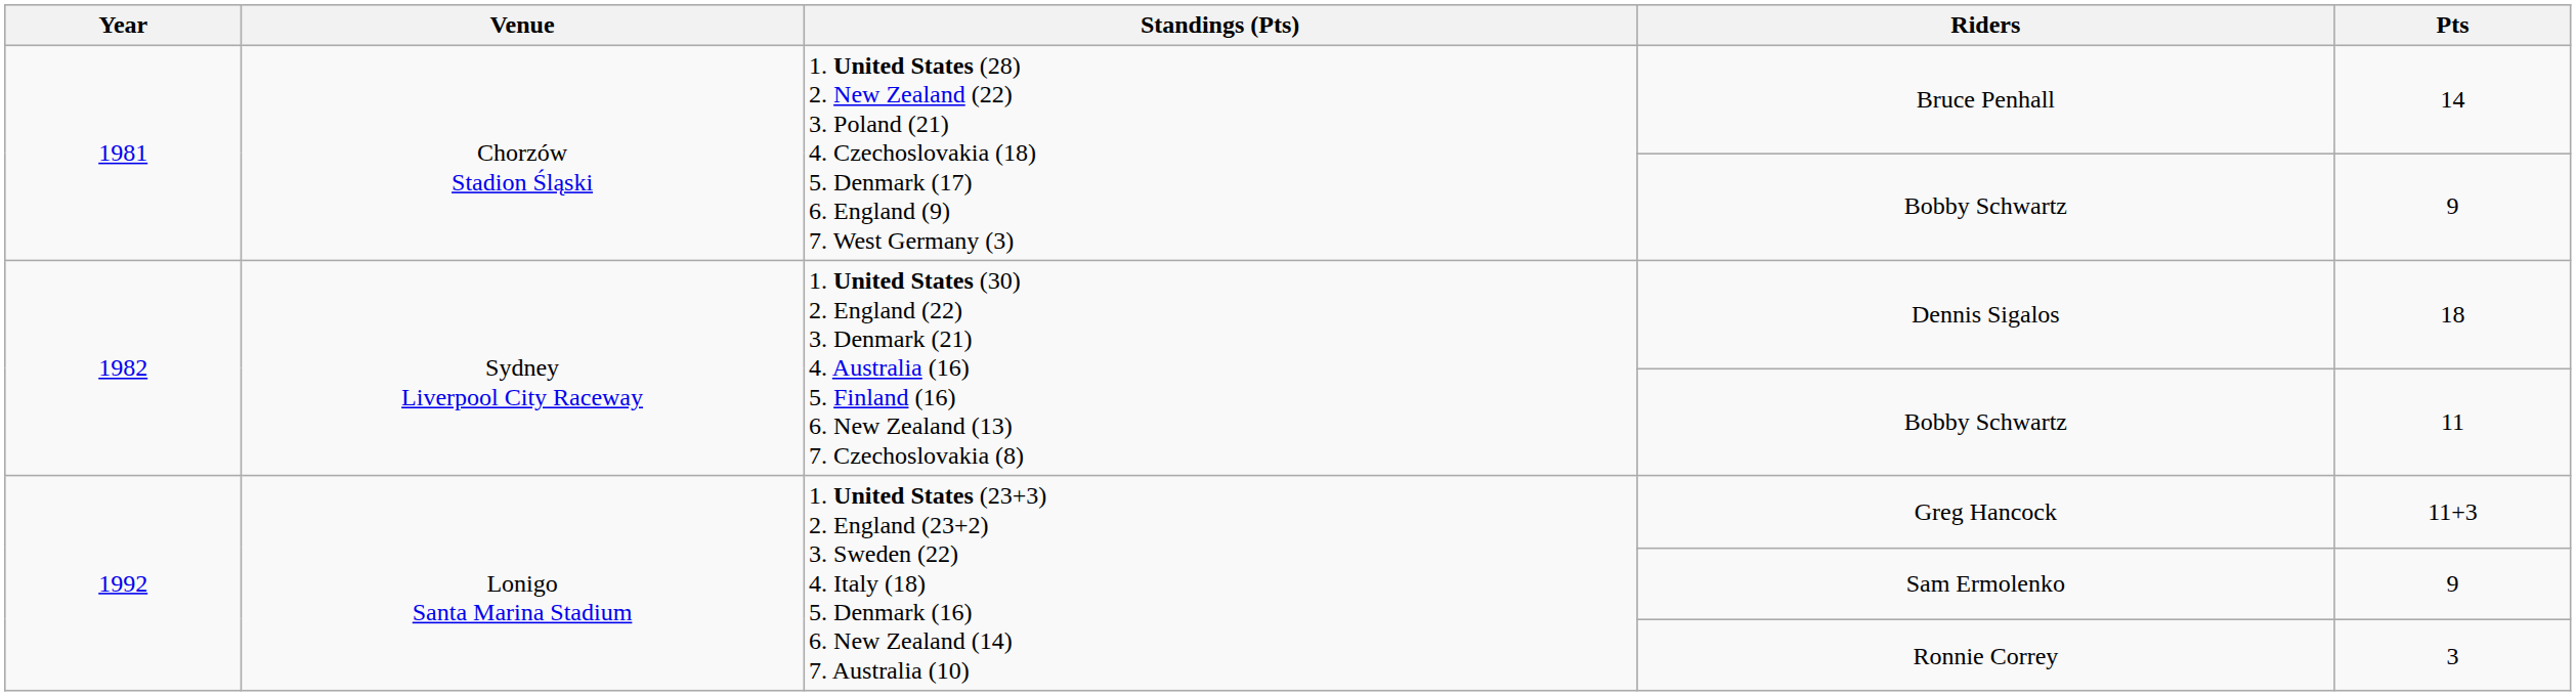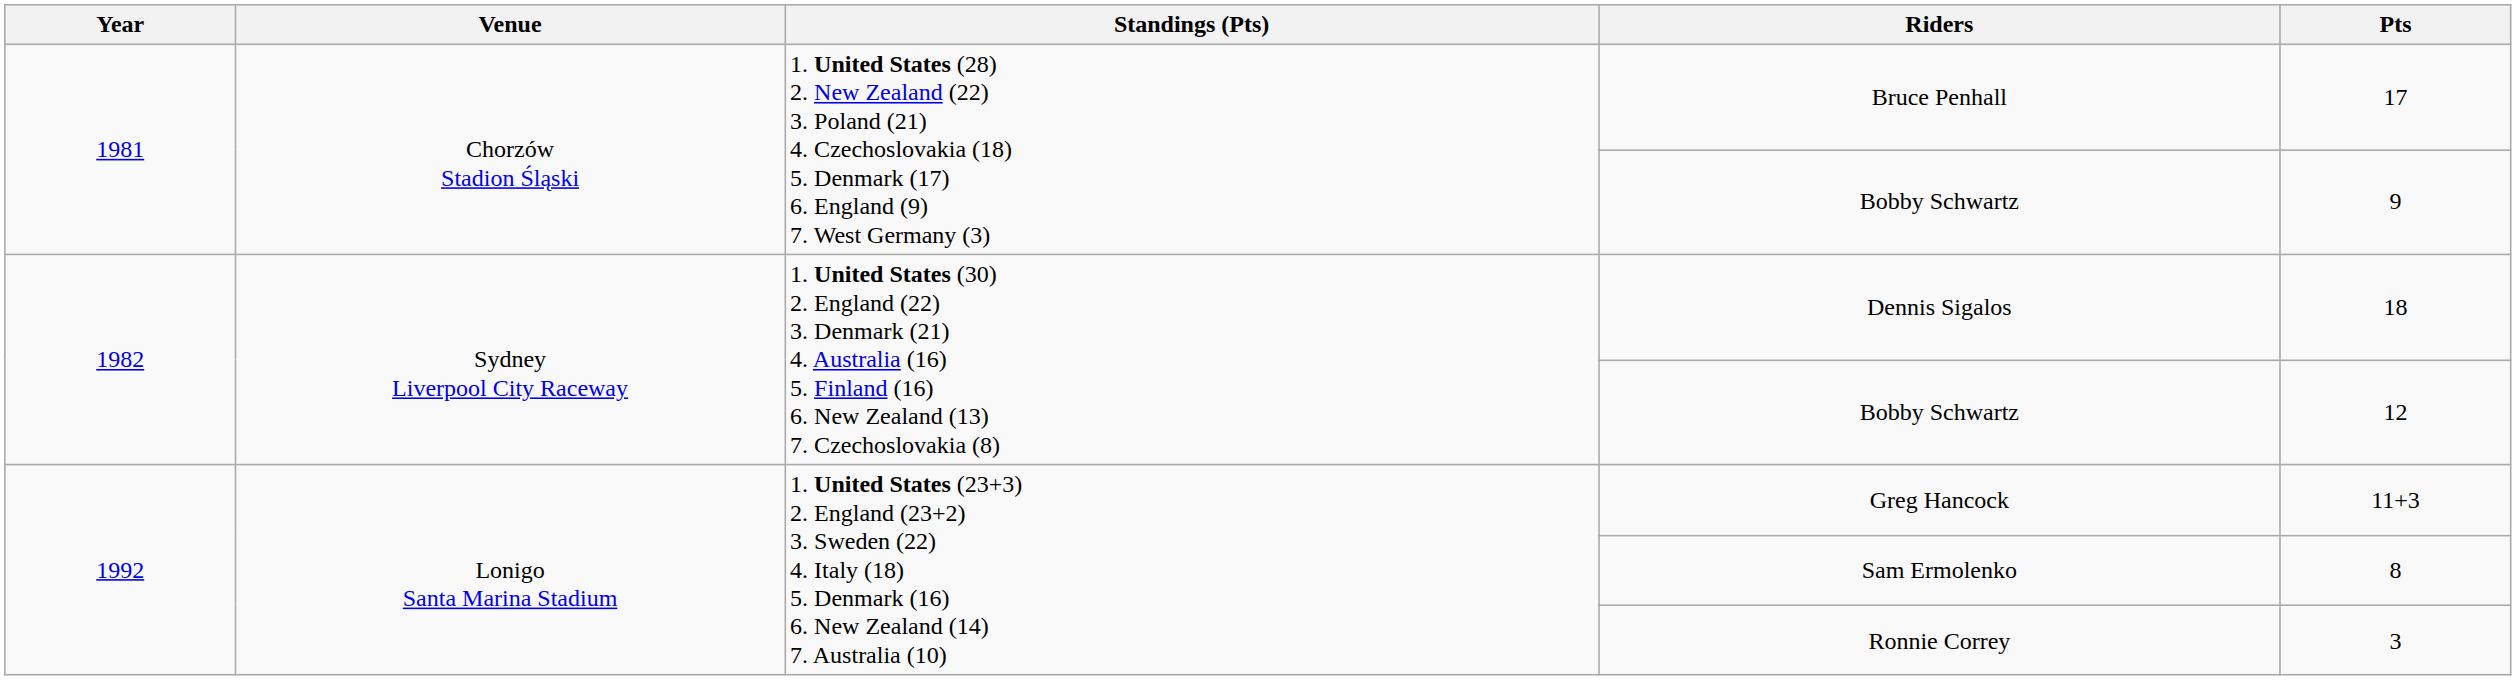 <table class="wikitable"   style="font-size: 95%; width: 80%; text-align: center;">
 <tr>
 <th width=80>Year</th>
 <th width=200>Venue</th>
 <th width=300>Standings (Pts)</th>
 <th width=250>Riders</th>
 <th width=80>Pts</th>
 </tr>
 <tr>
 <td rowspan="2"><a href='#'>1981</a></td>
 <td rowspan="2"><br>Chorzów<br><a href='#'>Stadion Śląski</a></td>
 <td rowspan="2" style="text-align: left;">1.  <strong>United States</strong> (28) <br>2.  <a href='#'>New Zealand</a> (22)<br>3.  Poland (21)<br>4.  Czechoslovakia (18)<br>5.  Denmark (17)<br>6.  England (9)<br>7.  West Germany (3)</td>
 <td>Bruce Penhall</td>
-<td>14</td>
+<td>17</td>
 </tr>
 <tr>
 <td>Bobby Schwartz</td>
 <td>9</td>
 </tr>
 <tr>
 <td rowspan="2"><a href='#'>1982</a></td>
 <td rowspan="2"><br>Sydney<br><a href='#'>Liverpool City Raceway</a></td>
 <td rowspan="2" style="text-align: left;">1.  <strong>United States</strong> (30) <br>2.  England (22)<br>3.  Denmark (21)<br>4. <a href='#'>Australia</a> (16)<br>5.  <a href='#'>Finland</a> (16)<br>6.  New Zealand (13)<br>7.  Czechoslovakia (8)</td>
 <td>Dennis Sigalos</td>
 <td>18</td>
 </tr>
 <tr>
 <td>Bobby Schwartz</td>
-<td>11</td>
+<td>12</td>
 </tr>
 <tr>
 <td rowspan="3"><a href='#'>1992</a></td>
 <td rowspan="3"><br>Lonigo<br><a href='#'>Santa Marina Stadium</a></td>
 <td rowspan="3" style="text-align: left;">1.  <strong>United States</strong> (23+3) <br>2.  England (23+2)<br>3.  Sweden (22)<br>4. Italy (18)<br>5.  Denmark (16)<br>6.  New Zealand (14)<br>7.  Australia (10)</td>
 <td>Greg Hancock</td>
 <td>11+3</td>
 </tr>
 <tr>
 <td>Sam Ermolenko</td>
-<td>9</td>
+<td>8</td>
 </tr>
 <tr>
 <td>Ronnie Correy</td>
 <td>3</td>
 </tr>
 </table>
